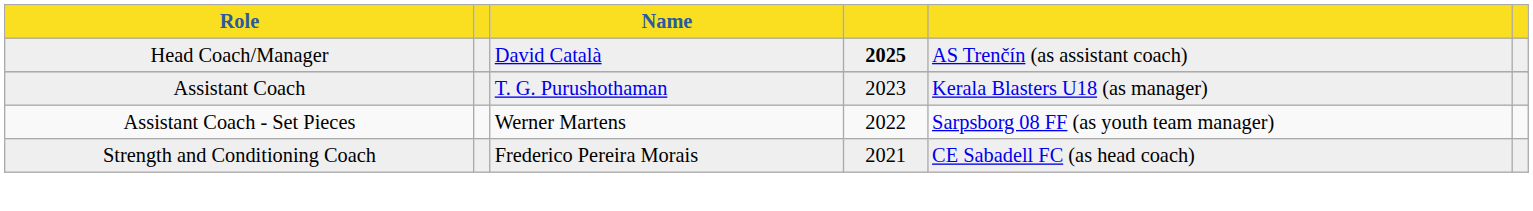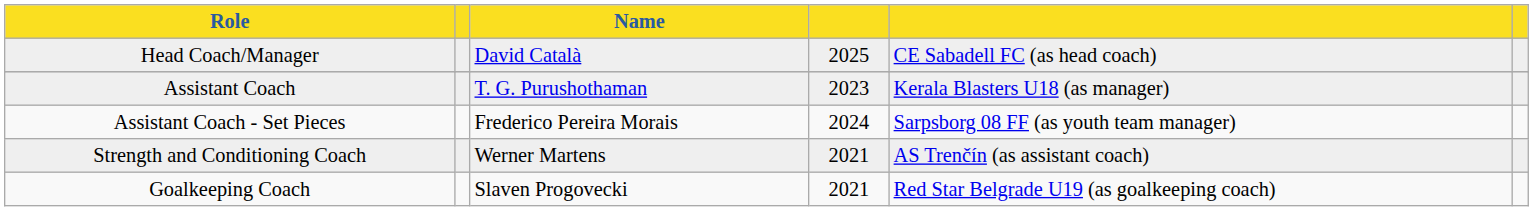 <table class="wikitable sortable" style="text-align:center; font-size:95%; width:90%;">
 <tr>
 <th style="background:#FADF20; color:#2A5AA1; text-align:center;" scope="col">Role</th>
 <th style="background:#FADF20; color:#2A5AA1; text-align:center;" scope="col"></th>
 <th style="background:#FADF20; color:#2A5AA1; text-align:center;" scope="col">Name</th>
 <th style="background:#FADF20; color:#2A5AA1; text-align:center;" scope="col"></th>
 <th style="background:#FADF20; color:#2A5AA1; text-align:center;" scope="col"></th>
 <th style="background:#FADF20; color:#2A5AA1; text-align:center;" scope="col"></th>
 </tr>
 <tr bgcolor="#EFEFEF">
 <td>Head Coach/Manager</td>
 <td style="text-align:left;"></td>
 <td style="text-align:left;"><a href='#'>David Català</a></td>
-<td><strong>2025</strong></td>
-<td style="text-align:left;"> <a href='#'>AS Trenčín</a> (as assistant coach)</td>
+<td>2025</td>
+<td style="text-align:left;"> <a href='#'>CE Sabadell FC</a> (as head coach)</td>
 <td></td>
 </tr>
 <tr>
 </tr>
 <tr bgcolor="#EFEFEF">
 <td>Assistant Coach</td>
 <td style="text-align:left;"></td>
 <td style="text-align:left;"><a href='#'>T. G. Purushothaman</a></td>
 <td>2023</td>
 <td style="text-align:left;"> <a href='#'>Kerala Blasters U18</a> (as manager)</td>
 <td></td>
 </tr>
 <tr>
 <td>Assistant Coach - Set Pieces</td>
 <td style="text-align:left;"></td>
-<td style="text-align:left;">Werner Martens</td>
-<td>2022</td>
+<td style="text-align:left;">Frederico Pereira Morais</td>
+<td>2024</td>
 <td style="text-align:left;"> <a href='#'>Sarpsborg 08 FF</a> (as youth team manager)</td>
 <td></td>
 </tr>
 <tr bgcolor="#EFEFEF">
 <td>Strength and Conditioning Coach</td>
 <td style="text-align:left;"></td>
-<td style="text-align:left;">Frederico Pereira Morais</td>
+<td style="text-align:left;">Werner Martens</td>
 <td>2021</td>
-<td style="text-align:left;"> <a href='#'>CE Sabadell FC</a> (as head coach)</td>
+<td style="text-align:left;"> <a href='#'>AS Trenčín</a> (as assistant coach)</td>
+<td></td>
+</tr>
+<tr>
+<td>Goalkeeping Coach</td>
+<td style="text-align:left;"></td>
+<td style="text-align:left;">Slaven Progovecki</td>
+<td>2021</td>
+<td style="text-align:left;"> <a href='#'>Red Star Belgrade U19</a> (as goalkeeping coach)</td>
 <td></td>
 </tr>
 </table>
